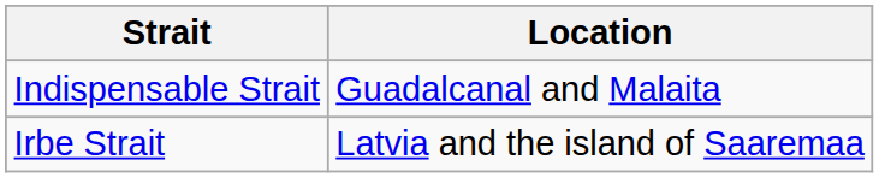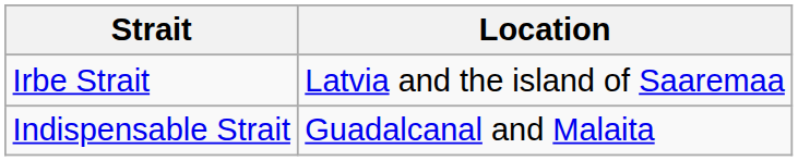 <table class="wikitable sortable">
 <tr>
 <th>Strait</th>
 <th>Location</th>
 </tr>
 <tr>
+<td><a href='#'>Irbe Strait</a></td>
+<td><a href='#'>Latvia</a> and the island of <a href='#'>Saaremaa</a></td>
+</tr>
+<tr>
 <td><a href='#'>Indispensable Strait</a></td>
 <td><a href='#'>Guadalcanal</a> and <a href='#'>Malaita</a></td>
 </tr>
-<tr>
-<td><a href='#'>Irbe Strait</a></td>
-<td><a href='#'>Latvia</a> and the island of <a href='#'>Saaremaa</a></td>
-</tr>
 </table>
